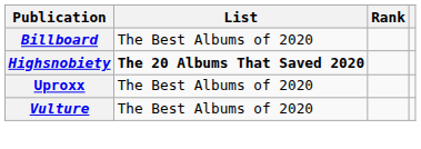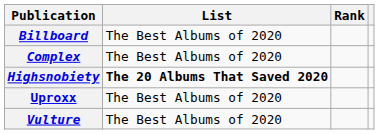 <table class="wikitable sortable plainrowheaders" style="border:none; margin:0;">
 <tr>
 <th scope="col">Publication</th>
 <th scope="col" class="unsortable">List</th>
 <th scope="col" data-sort-type="number">Rank</th>
 <th scope="col" class="unsortable"></th>
 </tr>
 <tr>
 <th scope="row"><em><a href='#'>Billboard</a></em></th>
+<td>The Best Albums of 2020</td>
+<td></td>
+<td></td>
+</tr>
+<tr>
+<th scope="row"><em><a href='#'>Complex</a></em></th>
 <td>The Best Albums of 2020</td>
 <td></td>
 <td></td>
 </tr>
 <tr>
 <th scope="row"><em><a href='#'>Highsnobiety</a></em></th>
 <td><strong>The 20 Albums That Saved 2020</strong></td>
 <td></td>
 <td></td>
 </tr>
 <tr>
 <th scope="row"><a href='#'>Uproxx</a></th>
 <td>The Best Albums of 2020</td>
 <td></td>
 <td></td>
 </tr>
 <tr>
 <th scope="row"><em><a href='#'>Vulture</a></em></th>
 <td>The Best Albums of 2020</td>
 <td></td>
 <td></td>
 </tr>
 </table>
